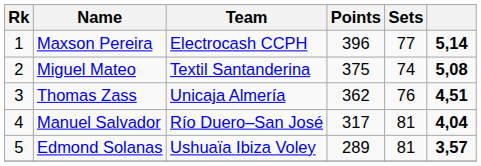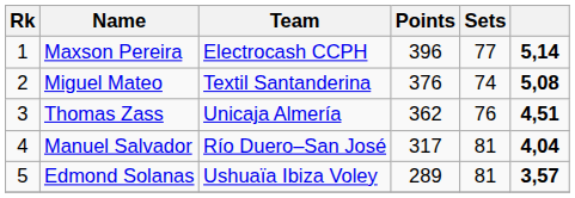 <table class="wikitable" style="text-align: center;">
 <tr>
 <th>Rk</th>
 <th>Name</th>
 <th>Team</th>
 <th>Points</th>
 <th>Sets</th>
 <th width=40></th>
 </tr>
 <tr>
 <td>1</td>
 <td align="left"> <a href='#'>Maxson Pereira</a></td>
 <td align="left"><a href='#'>Electrocash CCPH</a></td>
 <td>396</td>
 <td>77</td>
 <td><strong>5,14</strong></td>
 </tr>
 <tr>
 <td>2</td>
 <td align="left"> <a href='#'>Miguel Mateo</a></td>
 <td align="left"><a href='#'>Textil Santanderina</a></td>
-<td>375</td>
+<td>376</td>
 <td>74</td>
 <td><strong>5,08</strong></td>
 </tr>
 <tr>
 <td>3</td>
 <td align="left"> <a href='#'>Thomas Zass</a></td>
 <td align="left"><a href='#'>Unicaja Almería</a></td>
 <td>362</td>
 <td>76</td>
 <td><strong>4,51</strong></td>
 </tr>
 <tr>
 <td>4</td>
 <td align="left"> <a href='#'>Manuel Salvador</a></td>
 <td align="left"><a href='#'>Río Duero–San José</a></td>
 <td>317</td>
 <td>81</td>
 <td><strong>4,04</strong></td>
 </tr>
 <tr>
 <td>5</td>
 <td align="left"> <a href='#'>Edmond Solanas</a></td>
 <td align="left"><a href='#'>Ushuaïa Ibiza Voley</a></td>
 <td>289</td>
 <td>81</td>
 <td><strong>3,57</strong></td>
 </tr>
 <tr>
 </tr>
 </table>
